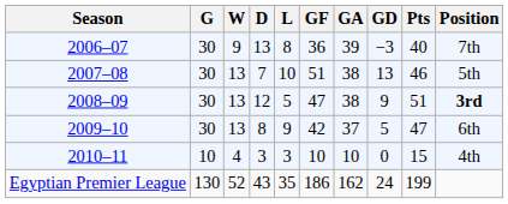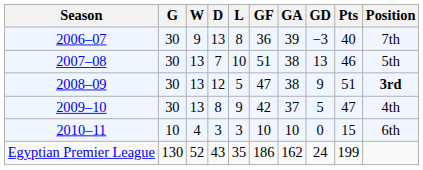 <table class="wikitable sortable" style="text-align: center;">
 <tr>
 <th>Season</th>
 <th>G</th>
 <th>W</th>
 <th>D</th>
 <th>L</th>
 <th>GF</th>
 <th>GA</th>
 <th>GD</th>
 <th>Pts</th>
 <th>Position</th>
 </tr>
 <tr bgcolor=#f0f6ff>
 <td><a href='#'>2006–07</a></td>
 <td>30</td>
 <td>9</td>
 <td>13</td>
 <td>8</td>
 <td>36</td>
 <td>39</td>
 <td>−3</td>
 <td>40</td>
 <td>7th</td>
 </tr>
 <tr bgcolor=#f0f6ff>
 <td><a href='#'>2007–08</a></td>
 <td>30</td>
 <td>13</td>
 <td>7</td>
 <td>10</td>
 <td>51</td>
 <td>38</td>
 <td>13</td>
 <td>46</td>
 <td>5th</td>
 </tr>
 <tr bgcolor=#f0f6ff>
 <td><a href='#'>2008–09</a></td>
 <td>30</td>
 <td>13</td>
 <td>12</td>
 <td>5</td>
 <td>47</td>
 <td>38</td>
 <td>9</td>
 <td>51</td>
 <td><strong>3rd</strong></td>
 </tr>
 <tr bgcolor=#f0f6ff>
 <td><a href='#'>2009–10</a></td>
 <td>30</td>
 <td>13</td>
 <td>8</td>
 <td>9</td>
 <td>42</td>
 <td>37</td>
 <td>5</td>
 <td>47</td>
-<td>6th</td>
+<td>4th</td>
 </tr>
 <tr bgcolor=#f0f6ff>
 <td><a href='#'>2010–11</a></td>
 <td>10</td>
 <td>4</td>
 <td>3</td>
 <td>3</td>
 <td>10</td>
 <td>10</td>
 <td>0</td>
 <td>15</td>
-<td>4th</td>
+<td>6th</td>
 </tr>
 <tr>
 <td><a href='#'>Egyptian Premier League</a></td>
 <td>130</td>
 <td>52</td>
 <td>43</td>
 <td>35</td>
 <td>186</td>
 <td>162</td>
 <td>24</td>
 <td>199</td>
 </tr>
 </table>
